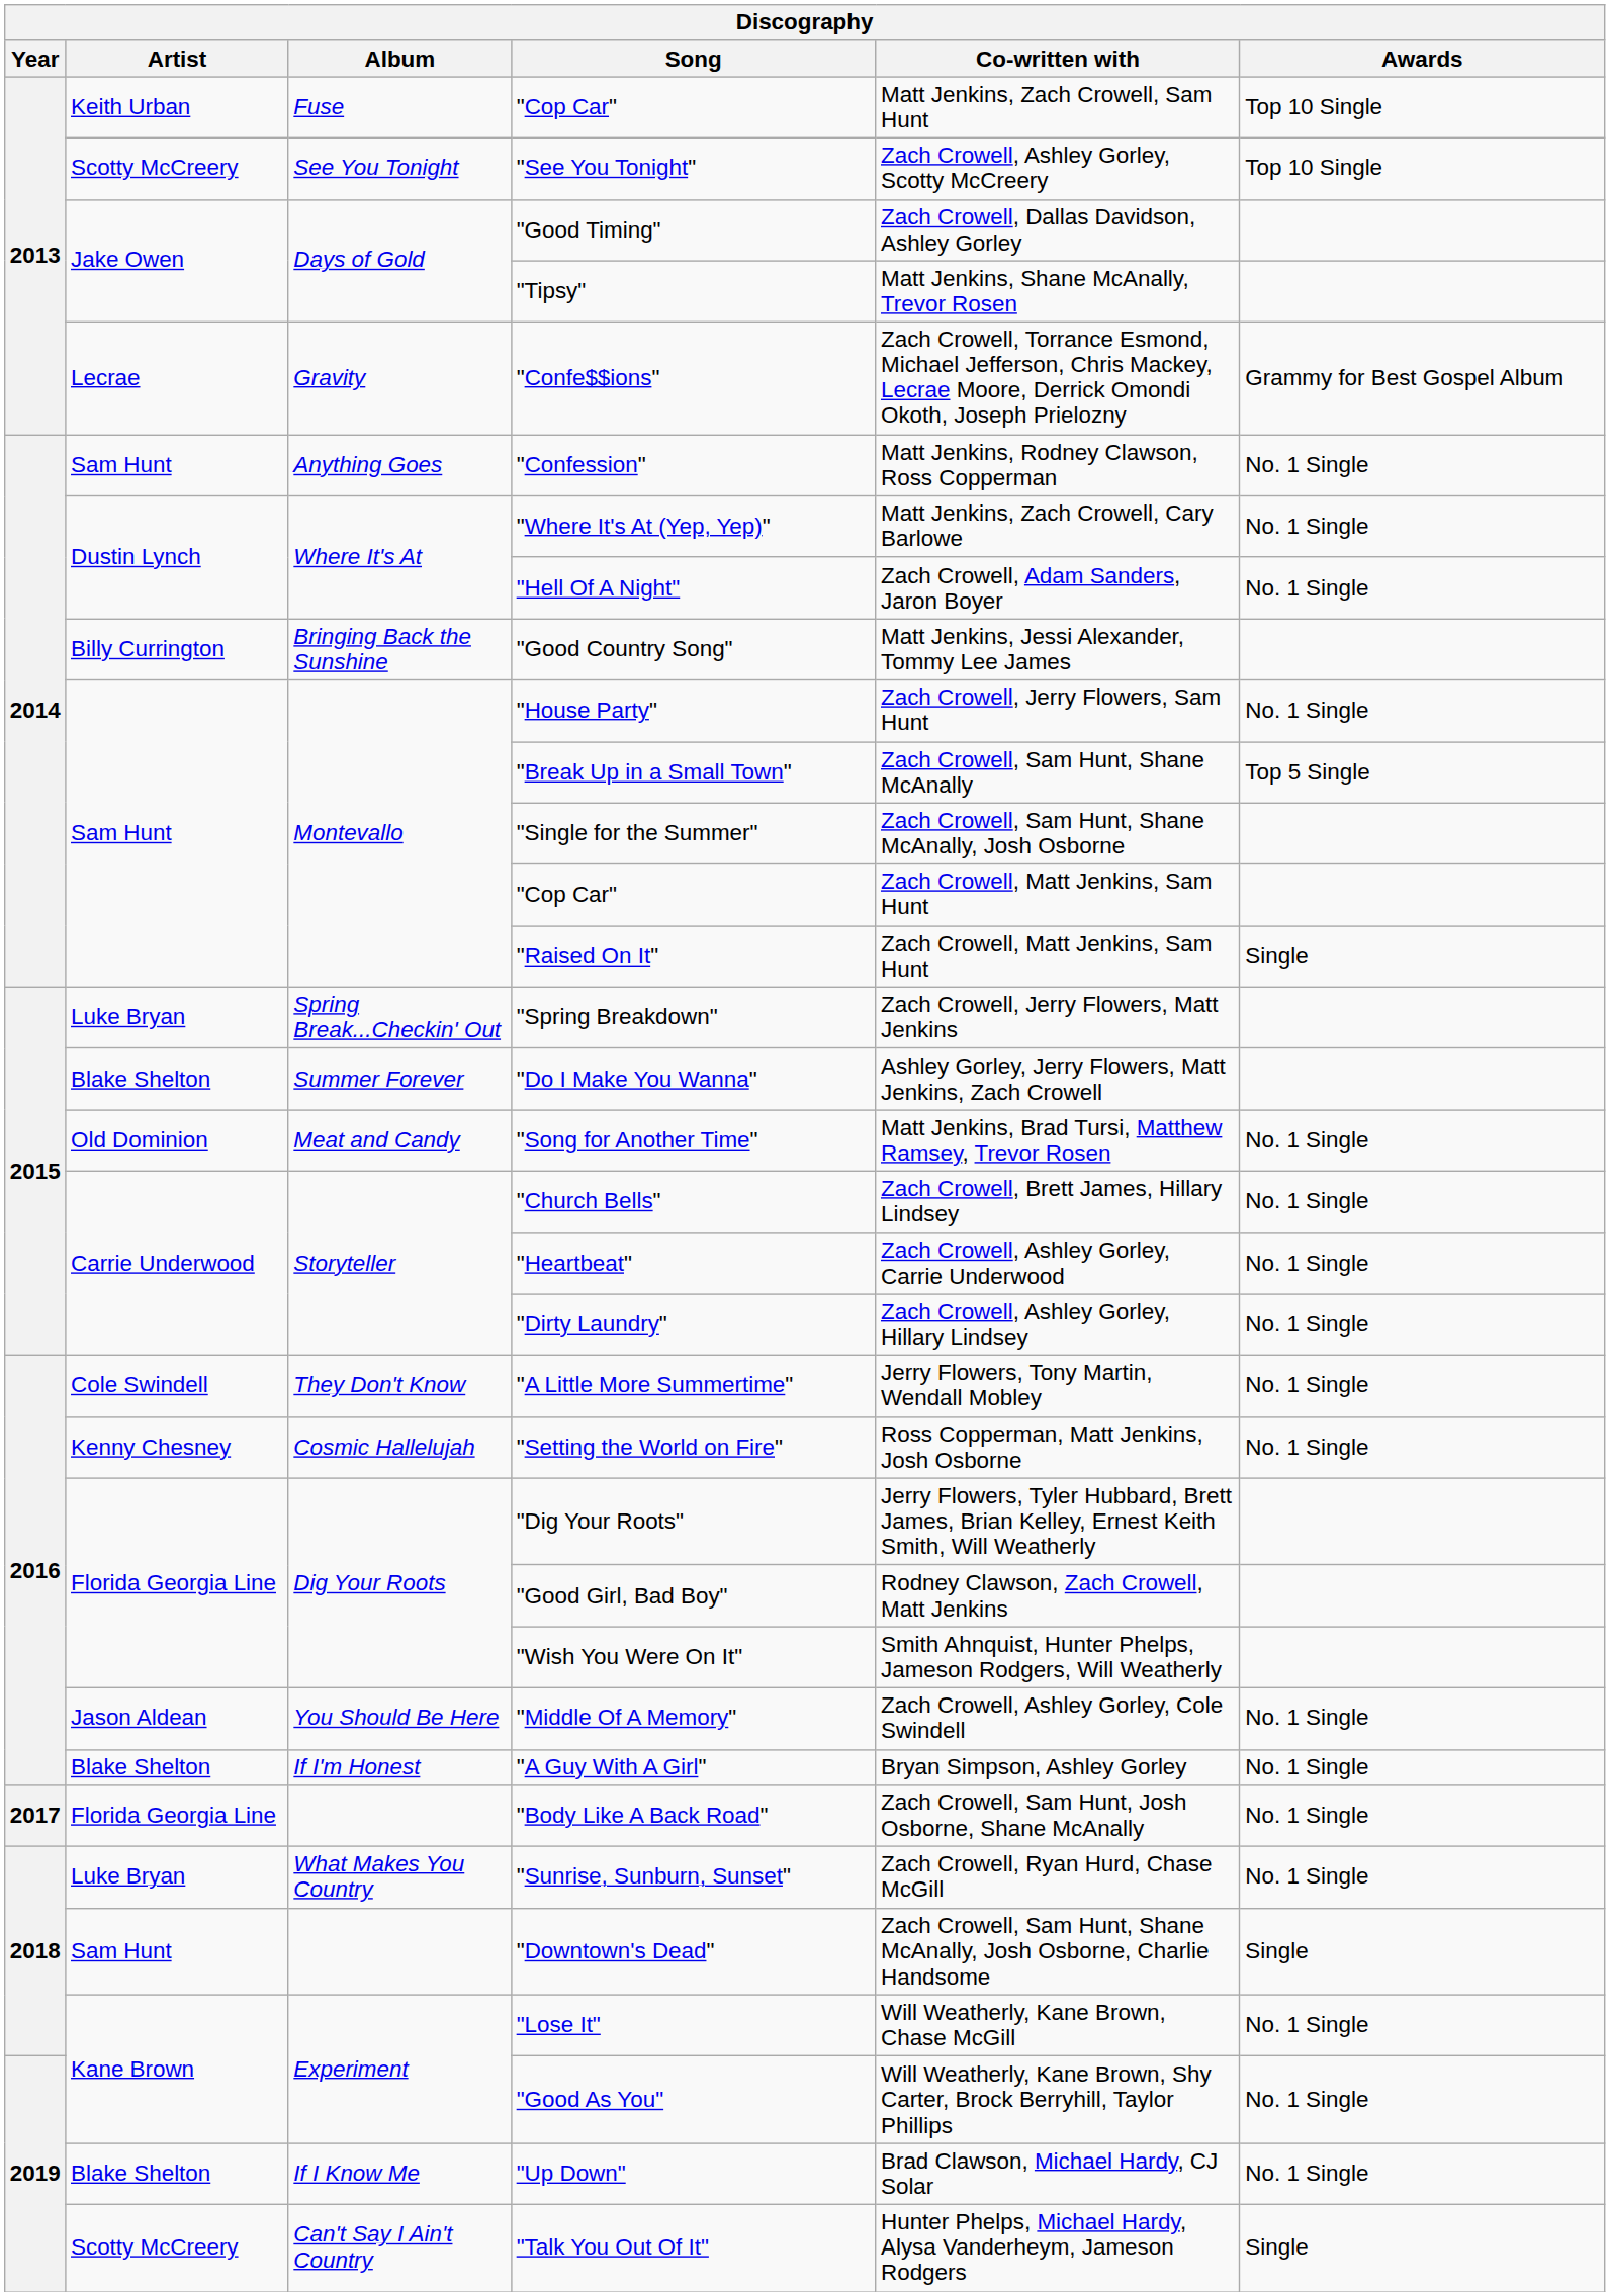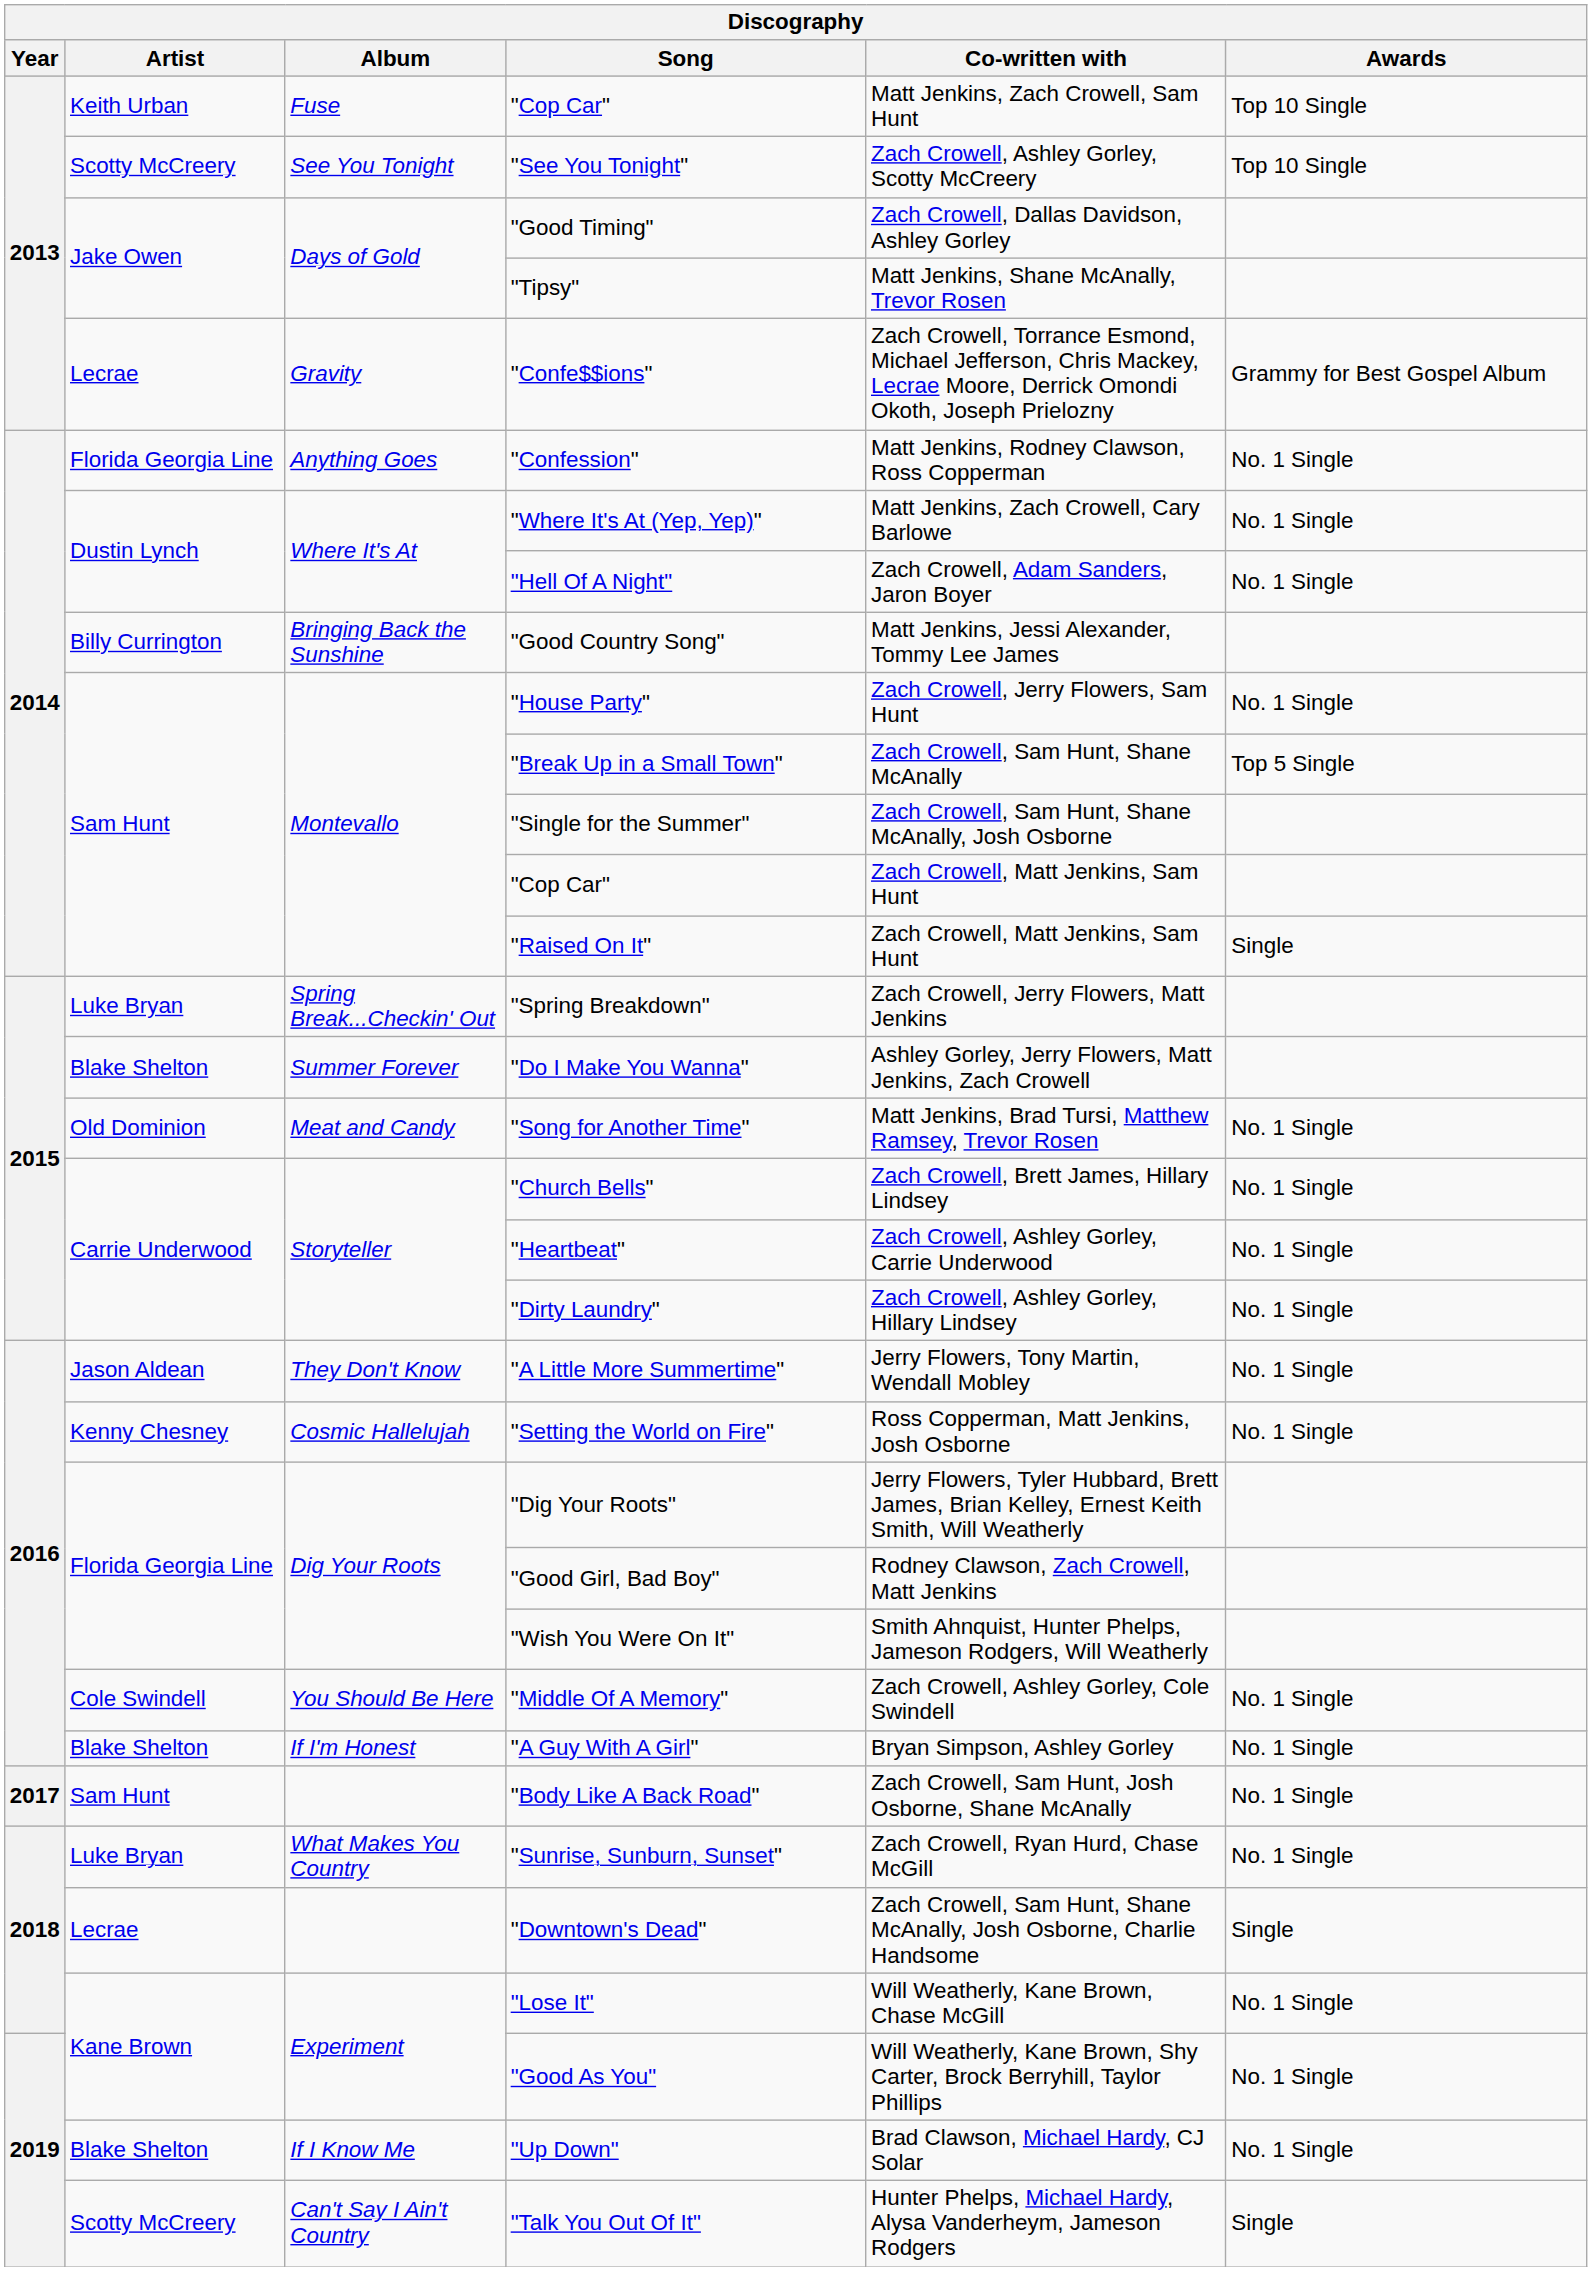 <table class="wikitable">
 <tr>
 <th colspan="6">Discography</th>
 </tr>
 <tr style="background:#ccc;">
 <th>Year</th>
 <th style="width:150px;">Artist</th>
 <th style="width:150px;">Album</th>
 <th style="width:250px;">Song</th>
 <th style="width:250px;">Co-written with</th>
 <th style="width:250px;">Awards</th>
 </tr>
 <tr>
 <th rowspan="5">2013</th>
 <td><a href='#'>Keith Urban</a></td>
 <td><em><a href='#'>Fuse</a></em></td>
 <td>"<a href='#'>Cop Car</a>"</td>
 <td>Matt Jenkins, Zach Crowell, Sam Hunt</td>
 <td>Top 10 Single</td>
 </tr>
 <tr>
 <td><a href='#'>Scotty McCreery</a></td>
 <td><em><a href='#'>See You Tonight</a></em></td>
 <td>"<a href='#'>See You Tonight</a>"</td>
 <td><a href='#'>Zach Crowell</a>, Ashley Gorley, Scotty McCreery</td>
 <td>Top 10 Single</td>
 </tr>
 <tr>
 <td rowspan="2"><a href='#'>Jake Owen</a></td>
 <td rowspan="2"><em><a href='#'>Days of Gold</a></em></td>
 <td>"Good Timing"</td>
 <td><a href='#'>Zach Crowell</a>, Dallas Davidson, Ashley Gorley</td>
 <td></td>
 </tr>
 <tr>
 <td>"Tipsy"</td>
 <td>Matt Jenkins, Shane McAnally, <a href='#'>Trevor Rosen</a></td>
 <td></td>
 </tr>
 <tr>
 <td><a href='#'>Lecrae</a></td>
 <td><em><a href='#'>Gravity</a></em></td>
 <td>"<a href='#'>Confe$$ions</a>"</td>
 <td>Zach Crowell, Torrance Esmond, Michael Jefferson, Chris Mackey, <a href='#'>Lecrae</a> Moore, Derrick Omondi Okoth, Joseph Prielozny</td>
 <td>Grammy for Best Gospel Album</td>
 </tr>
 <tr>
 <th rowspan="9">2014</th>
-<td><a href='#'>Sam Hunt</a></td>
+<td><a href='#'>Florida Georgia Line</a></td>
 <td><em><a href='#'>Anything Goes</a></em></td>
 <td>"<a href='#'>Confession</a>"</td>
 <td>Matt Jenkins, Rodney Clawson, Ross Copperman</td>
 <td>No. 1 Single</td>
 </tr>
 <tr>
 <td rowspan="2"><a href='#'>Dustin Lynch</a></td>
 <td rowspan="2"><em><a href='#'>Where It's At</a></em></td>
 <td>"<a href='#'>Where It's At (Yep, Yep)</a>"</td>
 <td>Matt Jenkins, Zach Crowell, Cary Barlowe</td>
 <td>No. 1 Single</td>
 </tr>
 <tr>
 <td><a href='#'>"Hell Of A Night"</a></td>
 <td>Zach Crowell, <a href='#'>Adam Sanders</a>, Jaron Boyer</td>
 <td>No. 1 Single</td>
 </tr>
 <tr>
 <td><a href='#'>Billy Currington</a></td>
 <td><em><a href='#'>Bringing Back the Sunshine</a></em></td>
 <td>"Good Country Song"</td>
 <td>Matt Jenkins, Jessi Alexander, Tommy Lee James</td>
 <td></td>
 </tr>
 <tr>
 <td rowspan="5"><a href='#'>Sam Hunt</a></td>
 <td rowspan="5"><em><a href='#'>Montevallo</a></em></td>
 <td>"<a href='#'>House Party</a>"</td>
 <td><a href='#'>Zach Crowell</a>, Jerry Flowers, Sam Hunt</td>
 <td>No. 1 Single</td>
 </tr>
 <tr>
 <td>"<a href='#'>Break Up in a Small Town</a>"</td>
 <td><a href='#'>Zach Crowell</a>, Sam Hunt, Shane McAnally</td>
 <td>Top 5 Single</td>
 </tr>
 <tr>
 <td>"Single for the Summer"</td>
 <td><a href='#'>Zach Crowell</a>, Sam Hunt, Shane McAnally, Josh Osborne</td>
 <td></td>
 </tr>
 <tr>
 <td>"Cop Car"</td>
 <td><a href='#'>Zach Crowell</a>, Matt Jenkins, Sam Hunt</td>
 <td></td>
 </tr>
 <tr>
 <td>"<a href='#'>Raised On It</a>"</td>
 <td>Zach Crowell, Matt Jenkins, Sam Hunt</td>
 <td>Single</td>
 </tr>
 <tr>
 <th rowspan="6">2015</th>
 <td><a href='#'>Luke Bryan</a></td>
 <td><em><a href='#'>Spring Break...Checkin' Out</a></em></td>
 <td>"Spring Breakdown"</td>
 <td>Zach Crowell, Jerry Flowers, Matt Jenkins</td>
 <td></td>
 </tr>
 <tr>
 <td><a href='#'>Blake Shelton</a></td>
 <td><em><a href='#'>Summer Forever</a></em></td>
 <td>"<a href='#'>Do I Make You Wanna</a>"</td>
 <td>Ashley Gorley, Jerry Flowers, Matt Jenkins, Zach Crowell</td>
 <td></td>
 </tr>
 <tr>
 <td><a href='#'>Old Dominion</a></td>
 <td><em><a href='#'>Meat and Candy</a></em></td>
 <td>"<a href='#'>Song for Another Time</a>"</td>
 <td>Matt Jenkins, Brad Tursi, <a href='#'>Matthew Ramsey</a>, <a href='#'>Trevor Rosen</a></td>
 <td>No. 1 Single</td>
 </tr>
 <tr>
 <td rowspan="3"><a href='#'>Carrie Underwood</a></td>
 <td rowspan="3"><em><a href='#'>Storyteller</a></em></td>
 <td>"<a href='#'>Church Bells</a>"</td>
 <td><a href='#'>Zach Crowell</a>, Brett James, Hillary Lindsey</td>
 <td>No. 1 Single</td>
 </tr>
 <tr>
 <td>"<a href='#'>Heartbeat</a>"</td>
 <td><a href='#'>Zach Crowell</a>, Ashley Gorley, Carrie Underwood</td>
 <td>No. 1 Single</td>
 </tr>
 <tr>
 <td>"<a href='#'>Dirty Laundry</a>"</td>
 <td><a href='#'>Zach Crowell</a>, Ashley Gorley, Hillary Lindsey</td>
 <td>No. 1 Single</td>
 </tr>
 <tr>
 <th rowspan="7">2016</th>
-<td><a href='#'>Cole Swindell</a></td>
+<td><a href='#'>Jason Aldean</a></td>
 <td><em><a href='#'>They Don't Know</a></em></td>
 <td>"<a href='#'>A Little More Summertime</a>"</td>
 <td>Jerry Flowers, Tony Martin, Wendall Mobley</td>
 <td>No. 1 Single</td>
 </tr>
 <tr>
 <td><a href='#'>Kenny Chesney</a></td>
 <td><em><a href='#'>Cosmic Hallelujah</a></em></td>
 <td>"<a href='#'>Setting the World on Fire</a>"</td>
 <td>Ross Copperman, Matt Jenkins, Josh Osborne</td>
 <td>No. 1 Single</td>
 </tr>
 <tr>
 <td rowspan="3"><a href='#'>Florida Georgia Line</a></td>
 <td rowspan="3"><em><a href='#'>Dig Your Roots</a></em></td>
 <td>"Dig Your Roots"</td>
 <td>Jerry Flowers, Tyler Hubbard, Brett James, Brian Kelley, Ernest Keith Smith, Will Weatherly</td>
 <td></td>
 </tr>
 <tr>
 <td>"Good Girl, Bad Boy"</td>
 <td>Rodney Clawson, <a href='#'>Zach Crowell</a>, Matt Jenkins</td>
 <td></td>
 </tr>
 <tr>
 <td>"Wish You Were On It"</td>
 <td>Smith Ahnquist, Hunter Phelps, Jameson Rodgers, Will Weatherly</td>
 <td></td>
 </tr>
 <tr>
-<td><a href='#'>Jason Aldean</a></td>
+<td><a href='#'>Cole Swindell</a></td>
 <td><em><a href='#'>You Should Be Here</a></em></td>
 <td>"<a href='#'>Middle Of A Memory</a>"</td>
 <td>Zach Crowell, Ashley Gorley, Cole Swindell</td>
 <td>No. 1 Single</td>
 </tr>
 <tr>
 <td><a href='#'>Blake Shelton</a></td>
 <td><em><a href='#'>If I'm Honest</a></em></td>
 <td>"<a href='#'>A Guy With A Girl</a>"</td>
 <td>Bryan Simpson, Ashley Gorley</td>
 <td>No. 1 Single</td>
 </tr>
 <tr>
 <th rowspan="1">2017</th>
-<td><a href='#'>Florida Georgia Line</a></td>
+<td><a href='#'>Sam Hunt</a></td>
 <td></td>
 <td>"<a href='#'>Body Like A Back Road</a>"</td>
 <td>Zach Crowell, Sam Hunt, Josh Osborne, Shane McAnally</td>
 <td>No. 1 Single</td>
 </tr>
 <tr>
 <th rowspan="3">2018</th>
 <td><a href='#'>Luke Bryan</a></td>
 <td><em><a href='#'>What Makes You Country</a></em></td>
 <td>"<a href='#'>Sunrise, Sunburn, Sunset</a>"</td>
 <td>Zach Crowell, Ryan Hurd, Chase McGill</td>
 <td>No. 1 Single</td>
 </tr>
 <tr>
-<td><a href='#'>Sam Hunt</a></td>
+<td><a href='#'>Lecrae</a></td>
 <td></td>
 <td>"<a href='#'>Downtown's Dead</a>"</td>
 <td>Zach Crowell, Sam Hunt, Shane McAnally, Josh Osborne, Charlie Handsome</td>
 <td>Single</td>
 </tr>
 <tr>
 <td rowspan="2"><a href='#'>Kane Brown</a></td>
 <td rowspan="2"><em><a href='#'>Experiment</a></em></td>
 <td><a href='#'>"Lose It"</a></td>
 <td>Will Weatherly, Kane Brown, Chase McGill</td>
 <td>No. 1 Single</td>
 </tr>
 <tr>
 <th rowspan="3">2019</th>
 <td><a href='#'>"Good As You"</a></td>
 <td>Will Weatherly, Kane Brown, Shy Carter, Brock Berryhill, Taylor Phillips</td>
 <td>No. 1 Single</td>
 </tr>
 <tr>
 <td><a href='#'>Blake Shelton</a></td>
 <td><em><a href='#'>If I Know Me</a></em></td>
 <td><a href='#'>"Up Down"</a></td>
 <td>Brad Clawson, <a href='#'>Michael Hardy</a>, CJ Solar</td>
 <td>No. 1 Single</td>
 </tr>
 <tr>
 <td><a href='#'>Scotty McCreery</a></td>
 <td><em><a href='#'>Can't Say I Ain't Country</a></em></td>
 <td><a href='#'>"Talk You Out Of It"</a></td>
 <td>Hunter Phelps, <a href='#'>Michael Hardy</a>, Alysa Vanderheym, Jameson Rodgers</td>
 <td>Single</td>
 </tr>
 </table>
